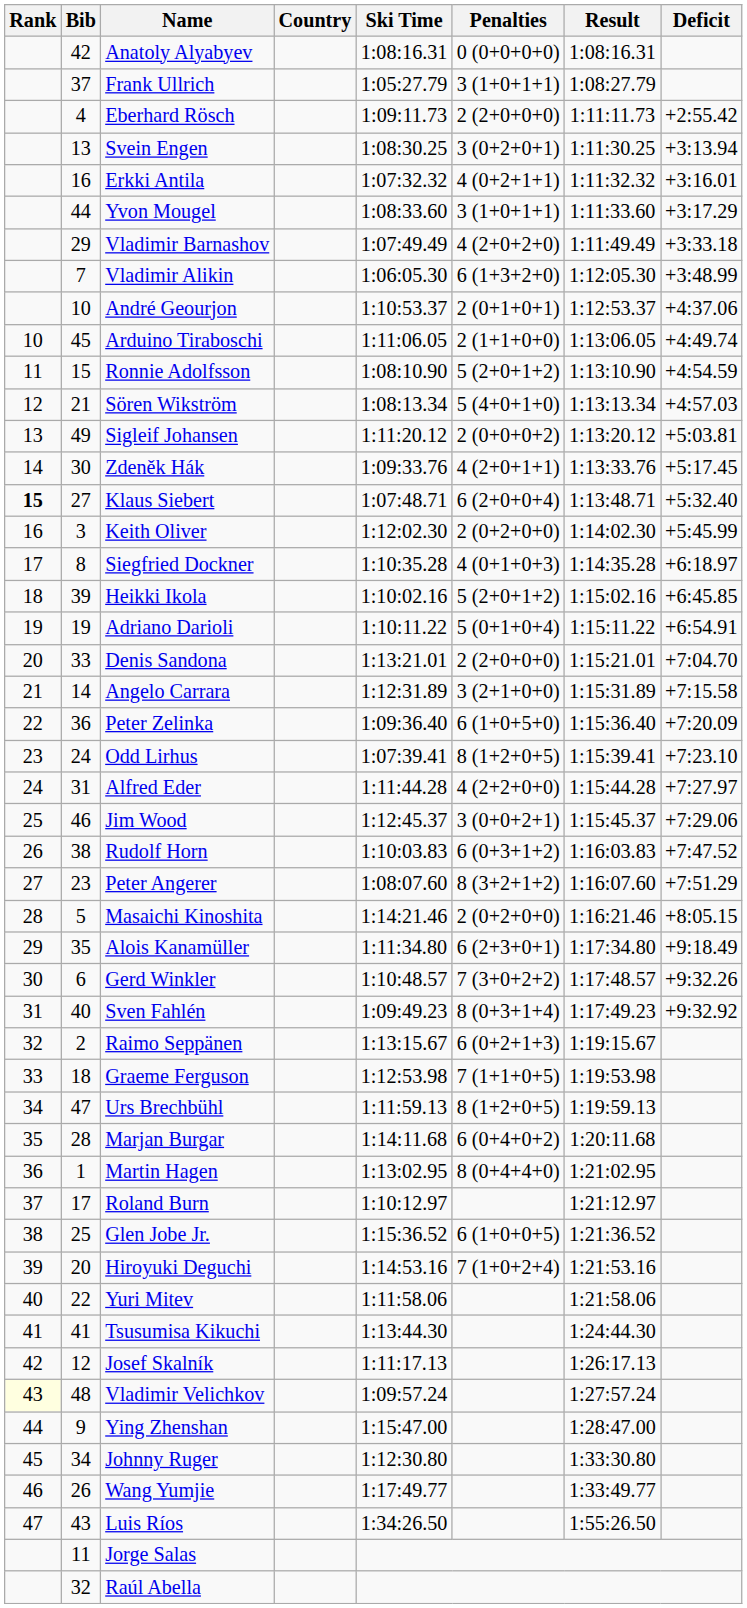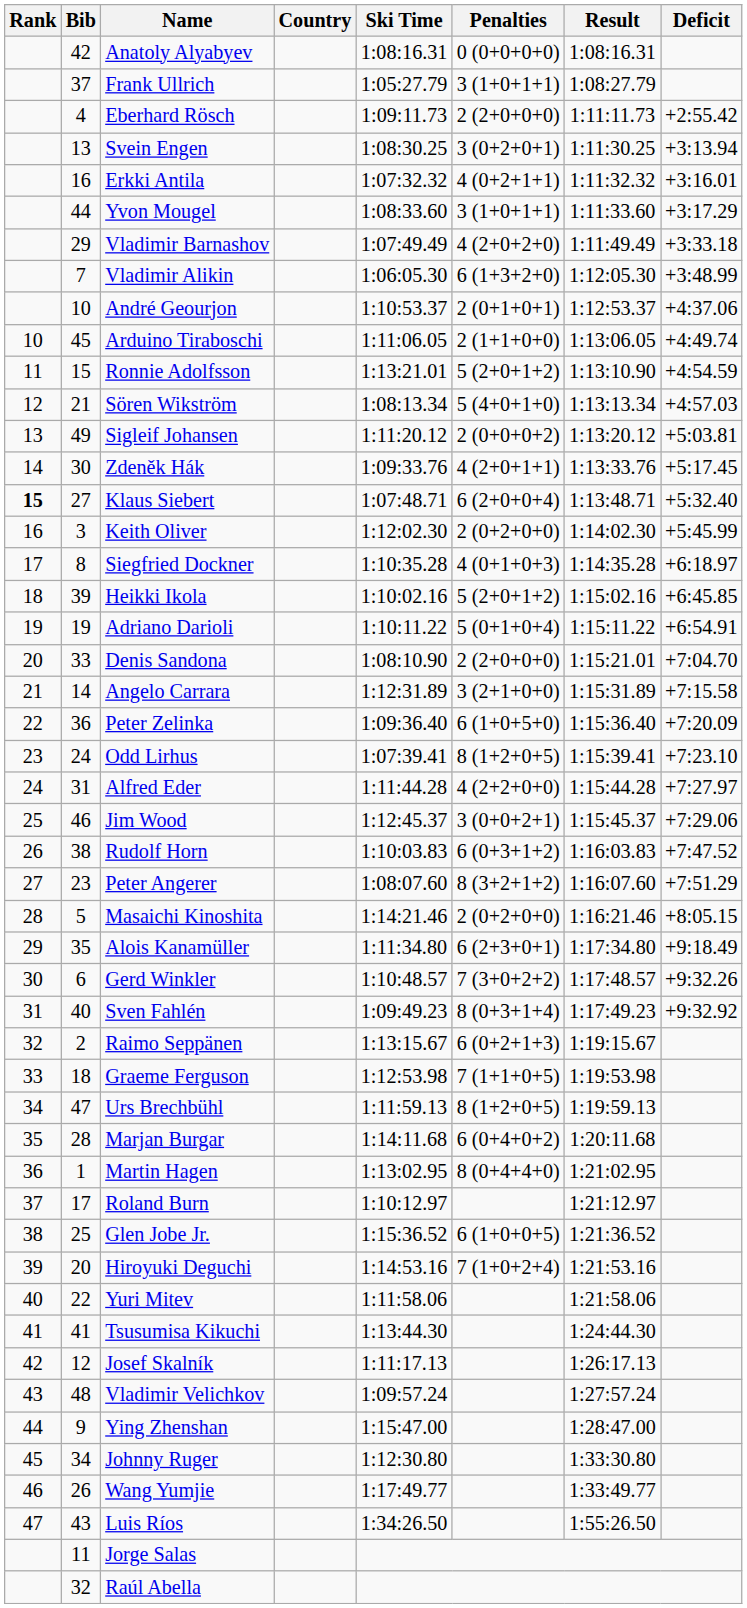 <table class="wikitable sortable" style="text-align:center">
 <tr>
 <th>Rank</th>
 <th>Bib</th>
 <th>Name</th>
 <th>Country</th>
 <th>Ski Time</th>
 <th>Penalties</th>
 <th>Result</th>
 <th>Deficit</th>
 </tr>
 <tr>
 <td></td>
 <td>42</td>
 <td align="left"><a href='#'>Anatoly Alyabyev</a></td>
 <td align=left></td>
 <td>1:08:16.31</td>
 <td>0 (0+0+0+0)</td>
 <td>1:08:16.31</td>
 <td></td>
 </tr>
 <tr>
 <td></td>
 <td>37</td>
 <td align="left"><a href='#'>Frank Ullrich</a></td>
 <td align=left></td>
 <td>1:05:27.79</td>
 <td>3 (1+0+1+1)</td>
 <td>1:08:27.79</td>
 <td></td>
 </tr>
 <tr>
 <td></td>
 <td>4</td>
 <td align="left"><a href='#'>Eberhard Rösch</a></td>
 <td align=left></td>
 <td>1:09:11.73</td>
 <td>2 (2+0+0+0)</td>
 <td>1:11:11.73</td>
 <td>+2:55.42</td>
 </tr>
 <tr>
 <td></td>
 <td>13</td>
 <td align="left"><a href='#'>Svein Engen</a></td>
 <td align=left></td>
 <td>1:08:30.25</td>
 <td>3 (0+2+0+1)</td>
 <td>1:11:30.25</td>
 <td>+3:13.94</td>
 </tr>
 <tr>
 <td></td>
 <td>16</td>
 <td align="left"><a href='#'>Erkki Antila</a></td>
 <td align=left></td>
 <td>1:07:32.32</td>
 <td>4 (0+2+1+1)</td>
 <td>1:11:32.32</td>
 <td>+3:16.01</td>
 </tr>
 <tr>
 <td></td>
 <td>44</td>
 <td align="left"><a href='#'>Yvon Mougel</a></td>
 <td align=left></td>
 <td>1:08:33.60</td>
 <td>3 (1+0+1+1)</td>
 <td>1:11:33.60</td>
 <td>+3:17.29</td>
 </tr>
 <tr>
 <td></td>
 <td>29</td>
 <td align="left"><a href='#'>Vladimir Barnashov</a></td>
 <td align=left></td>
 <td>1:07:49.49</td>
 <td>4 (2+0+2+0)</td>
 <td>1:11:49.49</td>
 <td>+3:33.18</td>
 </tr>
 <tr>
 <td></td>
 <td>7</td>
 <td align="left"><a href='#'>Vladimir Alikin</a></td>
 <td align=left></td>
 <td>1:06:05.30</td>
 <td>6 (1+3+2+0)</td>
 <td>1:12:05.30</td>
 <td>+3:48.99</td>
 </tr>
 <tr>
 <td></td>
 <td>10</td>
 <td align="left"><a href='#'>André Geourjon</a></td>
 <td align=left></td>
 <td>1:10:53.37</td>
 <td>2 (0+1+0+1)</td>
 <td>1:12:53.37</td>
 <td>+4:37.06</td>
 </tr>
 <tr>
 <td>10</td>
 <td>45</td>
 <td align="left"><a href='#'>Arduino Tiraboschi</a></td>
 <td align=left></td>
 <td>1:11:06.05</td>
 <td>2 (1+1+0+0)</td>
 <td>1:13:06.05</td>
 <td>+4:49.74</td>
 </tr>
 <tr>
 <td>11</td>
 <td>15</td>
 <td align="left"><a href='#'>Ronnie Adolfsson</a></td>
 <td align=left></td>
-<td>1:08:10.90</td>
+<td>1:13:21.01</td>
 <td>5 (2+0+1+2)</td>
 <td>1:13:10.90</td>
 <td>+4:54.59</td>
 </tr>
 <tr>
 <td>12</td>
 <td>21</td>
 <td align="left"><a href='#'>Sören Wikström</a></td>
 <td align=left></td>
 <td>1:08:13.34</td>
 <td>5 (4+0+1+0)</td>
 <td>1:13:13.34</td>
 <td>+4:57.03</td>
 </tr>
 <tr>
 <td>13</td>
 <td>49</td>
 <td align="left"><a href='#'>Sigleif Johansen</a></td>
 <td align=left></td>
 <td>1:11:20.12</td>
 <td>2 (0+0+0+2)</td>
 <td>1:13:20.12</td>
 <td>+5:03.81</td>
 </tr>
 <tr>
 <td>14</td>
 <td>30</td>
 <td align="left"><a href='#'>Zdeněk Hák</a></td>
 <td align=left></td>
 <td>1:09:33.76</td>
 <td>4 (2+0+1+1)</td>
 <td>1:13:33.76</td>
 <td>+5:17.45</td>
 </tr>
 <tr>
 <td><strong>15</strong></td>
 <td>27</td>
 <td align="left"><a href='#'>Klaus Siebert</a></td>
 <td align=left></td>
 <td>1:07:48.71</td>
 <td>6 (2+0+0+4)</td>
 <td>1:13:48.71</td>
 <td>+5:32.40</td>
 </tr>
 <tr>
 <td>16</td>
 <td>3</td>
 <td align="left"><a href='#'>Keith Oliver</a></td>
 <td align=left></td>
 <td>1:12:02.30</td>
 <td>2 (0+2+0+0)</td>
 <td>1:14:02.30</td>
 <td>+5:45.99</td>
 </tr>
 <tr>
 <td>17</td>
 <td>8</td>
 <td align="left"><a href='#'>Siegfried Dockner</a></td>
 <td align=left></td>
 <td>1:10:35.28</td>
 <td>4 (0+1+0+3)</td>
 <td>1:14:35.28</td>
 <td>+6:18.97</td>
 </tr>
 <tr>
 <td>18</td>
 <td>39</td>
 <td align="left"><a href='#'>Heikki Ikola</a></td>
 <td align=left></td>
 <td>1:10:02.16</td>
 <td>5 (2+0+1+2)</td>
 <td>1:15:02.16</td>
 <td>+6:45.85</td>
 </tr>
 <tr>
 <td>19</td>
 <td>19</td>
 <td align="left"><a href='#'>Adriano Darioli</a></td>
 <td align=left></td>
 <td>1:10:11.22</td>
 <td>5 (0+1+0+4)</td>
 <td>1:15:11.22</td>
 <td>+6:54.91</td>
 </tr>
 <tr>
 <td>20</td>
 <td>33</td>
 <td align="left"><a href='#'>Denis Sandona</a></td>
 <td align=left></td>
-<td>1:13:21.01</td>
+<td>1:08:10.90</td>
 <td>2 (2+0+0+0)</td>
 <td>1:15:21.01</td>
 <td>+7:04.70</td>
 </tr>
 <tr>
 <td>21</td>
 <td>14</td>
 <td align="left"><a href='#'>Angelo Carrara</a></td>
 <td align=left></td>
 <td>1:12:31.89</td>
 <td>3 (2+1+0+0)</td>
 <td>1:15:31.89</td>
 <td>+7:15.58</td>
 </tr>
 <tr>
 <td>22</td>
 <td>36</td>
 <td align="left"><a href='#'>Peter Zelinka</a></td>
 <td align=left></td>
 <td>1:09:36.40</td>
 <td>6 (1+0+5+0)</td>
 <td>1:15:36.40</td>
 <td>+7:20.09</td>
 </tr>
 <tr>
 <td>23</td>
 <td>24</td>
 <td align="left"><a href='#'>Odd Lirhus</a></td>
 <td align=left></td>
 <td>1:07:39.41</td>
 <td>8 (1+2+0+5)</td>
 <td>1:15:39.41</td>
 <td>+7:23.10</td>
 </tr>
 <tr>
 <td>24</td>
 <td>31</td>
 <td align="left"><a href='#'>Alfred Eder</a></td>
 <td align=left></td>
 <td>1:11:44.28</td>
 <td>4 (2+2+0+0)</td>
 <td>1:15:44.28</td>
 <td>+7:27.97</td>
 </tr>
 <tr>
 <td>25</td>
 <td>46</td>
 <td align="left"><a href='#'>Jim Wood</a></td>
 <td align=left></td>
 <td>1:12:45.37</td>
 <td>3 (0+0+2+1)</td>
 <td>1:15:45.37</td>
 <td>+7:29.06</td>
 </tr>
 <tr>
 <td>26</td>
 <td>38</td>
 <td align="left"><a href='#'>Rudolf Horn</a></td>
 <td align=left></td>
 <td>1:10:03.83</td>
 <td>6 (0+3+1+2)</td>
 <td>1:16:03.83</td>
 <td>+7:47.52</td>
 </tr>
 <tr>
 <td>27</td>
 <td>23</td>
 <td align="left"><a href='#'>Peter Angerer</a></td>
 <td align=left></td>
 <td>1:08:07.60</td>
 <td>8 (3+2+1+2)</td>
 <td>1:16:07.60</td>
 <td>+7:51.29</td>
 </tr>
 <tr>
 <td>28</td>
 <td>5</td>
 <td align="left"><a href='#'>Masaichi Kinoshita</a></td>
 <td align=left></td>
 <td>1:14:21.46</td>
 <td>2 (0+2+0+0)</td>
 <td>1:16:21.46</td>
 <td>+8:05.15</td>
 </tr>
 <tr>
 <td>29</td>
 <td>35</td>
 <td align="left"><a href='#'>Alois Kanamüller</a></td>
 <td align=left></td>
 <td>1:11:34.80</td>
 <td>6 (2+3+0+1)</td>
 <td>1:17:34.80</td>
 <td>+9:18.49</td>
 </tr>
 <tr>
 <td>30</td>
 <td>6</td>
 <td align="left"><a href='#'>Gerd Winkler</a></td>
 <td align=left></td>
 <td>1:10:48.57</td>
 <td>7 (3+0+2+2)</td>
 <td>1:17:48.57</td>
 <td>+9:32.26</td>
 </tr>
 <tr>
 <td>31</td>
 <td>40</td>
 <td align="left"><a href='#'>Sven Fahlén</a></td>
 <td align=left></td>
 <td>1:09:49.23</td>
 <td>8 (0+3+1+4)</td>
 <td>1:17:49.23</td>
 <td>+9:32.92</td>
 </tr>
 <tr>
 <td>32</td>
 <td>2</td>
 <td align="left"><a href='#'>Raimo Seppänen</a></td>
 <td align=left></td>
 <td>1:13:15.67</td>
 <td>6 (0+2+1+3)</td>
 <td>1:19:15.67</td>
 <td></td>
 </tr>
 <tr>
 <td>33</td>
 <td>18</td>
 <td align="left"><a href='#'>Graeme Ferguson</a></td>
 <td align=left></td>
 <td>1:12:53.98</td>
 <td>7 (1+1+0+5)</td>
 <td>1:19:53.98</td>
 <td></td>
 </tr>
 <tr>
 <td>34</td>
 <td>47</td>
 <td align="left"><a href='#'>Urs Brechbühl</a></td>
 <td align=left></td>
 <td>1:11:59.13</td>
 <td>8 (1+2+0+5)</td>
 <td>1:19:59.13</td>
 <td></td>
 </tr>
 <tr>
 <td>35</td>
 <td>28</td>
 <td align="left"><a href='#'>Marjan Burgar</a></td>
 <td align=left></td>
 <td>1:14:11.68</td>
 <td>6 (0+4+0+2)</td>
 <td>1:20:11.68</td>
 <td></td>
 </tr>
 <tr>
 <td>36</td>
 <td>1</td>
 <td align="left"><a href='#'>Martin Hagen</a></td>
 <td align=left></td>
 <td>1:13:02.95</td>
 <td>8 (0+4+4+0)</td>
 <td>1:21:02.95</td>
 <td></td>
 </tr>
 <tr>
 <td>37</td>
 <td>17</td>
 <td align="left"><a href='#'>Roland Burn</a></td>
 <td align=left></td>
 <td>1:10:12.97</td>
 <td></td>
 <td>1:21:12.97</td>
 <td></td>
 </tr>
 <tr>
 <td>38</td>
 <td>25</td>
 <td align="left"><a href='#'>Glen Jobe Jr.</a></td>
 <td align=left></td>
 <td>1:15:36.52</td>
 <td>6 (1+0+0+5)</td>
 <td>1:21:36.52</td>
 <td></td>
 </tr>
 <tr>
 <td>39</td>
 <td>20</td>
 <td align="left"><a href='#'>Hiroyuki Deguchi</a></td>
 <td align=left></td>
 <td>1:14:53.16</td>
 <td>7 (1+0+2+4)</td>
 <td>1:21:53.16</td>
 <td></td>
 </tr>
 <tr>
 <td>40</td>
 <td>22</td>
 <td align="left"><a href='#'>Yuri Mitev</a></td>
 <td align=left></td>
 <td>1:11:58.06</td>
 <td></td>
 <td>1:21:58.06</td>
 <td></td>
 </tr>
 <tr>
 <td>41</td>
 <td>41</td>
 <td align="left"><a href='#'>Tsusumisa Kikuchi</a></td>
 <td align=left></td>
 <td>1:13:44.30</td>
 <td></td>
 <td>1:24:44.30</td>
 <td></td>
 </tr>
 <tr>
 <td>42</td>
 <td>12</td>
 <td align="left"><a href='#'>Josef Skalník</a></td>
 <td align=left></td>
 <td>1:11:17.13</td>
 <td></td>
 <td>1:26:17.13</td>
 <td></td>
 </tr>
 <tr>
-<td style="background: lightyellow;">43</td>
+<td>43</td>
 <td>48</td>
 <td align="left"><a href='#'>Vladimir Velichkov</a></td>
 <td align=left></td>
 <td>1:09:57.24</td>
 <td></td>
 <td>1:27:57.24</td>
 <td></td>
 </tr>
 <tr>
 <td>44</td>
 <td>9</td>
 <td align="left"><a href='#'>Ying Zhenshan</a></td>
 <td align=left></td>
 <td>1:15:47.00</td>
 <td></td>
 <td>1:28:47.00</td>
 <td></td>
 </tr>
 <tr>
 <td>45</td>
 <td>34</td>
 <td align="left"><a href='#'>Johnny Ruger</a></td>
 <td align=left></td>
 <td>1:12:30.80</td>
 <td></td>
 <td>1:33:30.80</td>
 <td></td>
 </tr>
 <tr>
 <td>46</td>
 <td>26</td>
 <td align="left"><a href='#'>Wang Yumjie</a></td>
 <td align=left></td>
 <td>1:17:49.77</td>
 <td></td>
 <td>1:33:49.77</td>
 <td></td>
 </tr>
 <tr>
 <td>47</td>
 <td>43</td>
 <td align="left"><a href='#'>Luis Ríos</a></td>
 <td align=left></td>
 <td>1:34:26.50</td>
 <td></td>
 <td>1:55:26.50</td>
 <td></td>
 </tr>
 <tr>
 <td></td>
 <td>11</td>
 <td align="left"><a href='#'>Jorge Salas</a></td>
 <td align=left></td>
 <td colspan=4></td>
 </tr>
 <tr>
 <td></td>
 <td>32</td>
 <td align="left"><a href='#'>Raúl Abella</a></td>
 <td align=left></td>
 <td colspan=4></td>
 </tr>
 </table>
